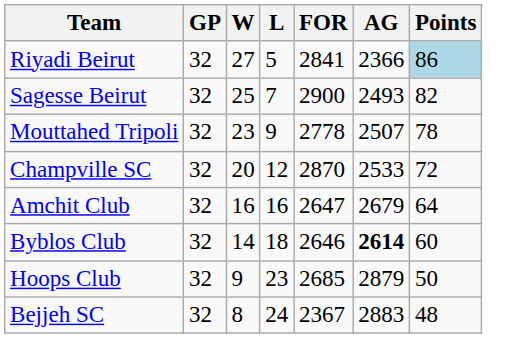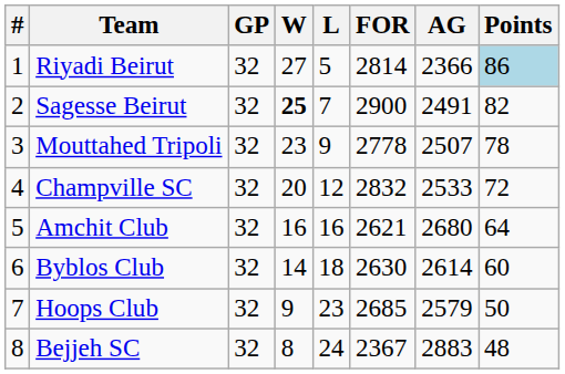 <table class="wikitable">
 <tr>
+<th>#</th>
 <th>Team</th>
 <th>GP</th>
 <th>W</th>
 <th>L</th>
 <th>FOR</th>
 <th>AG</th>
 <th>Points</th>
 </tr>
 <tr>
+<td>1</td>
 <td><a href='#'>Riyadi Beirut</a></td>
 <td>32</td>
 <td>27</td>
 <td>5</td>
-<td>2841</td>
+<td>2814</td>
 <td>2366</td>
 <td style="background: lightblue;">86</td>
 </tr>
 <tr>
+<td>2</td>
 <td><a href='#'>Sagesse Beirut</a></td>
 <td>32</td>
-<td>25</td>
+<td><strong>25</strong></td>
 <td>7</td>
 <td>2900</td>
-<td>2493</td>
+<td>2491</td>
 <td>82</td>
 </tr>
 <tr>
+<td>3</td>
 <td><a href='#'>Mouttahed Tripoli</a></td>
 <td>32</td>
 <td>23</td>
 <td>9</td>
 <td>2778</td>
 <td>2507</td>
 <td>78</td>
 </tr>
 <tr>
+<td>4</td>
 <td><a href='#'>Champville SC</a></td>
 <td>32</td>
 <td>20</td>
 <td>12</td>
-<td>2870</td>
+<td>2832</td>
 <td>2533</td>
 <td>72</td>
 </tr>
 <tr>
+<td>5</td>
 <td><a href='#'>Amchit Club</a></td>
 <td>32</td>
 <td>16</td>
 <td>16</td>
-<td>2647</td>
-<td>2679</td>
+<td>2621</td>
+<td>2680</td>
 <td>64</td>
 </tr>
 <tr>
+<td>6</td>
 <td><a href='#'>Byblos Club</a></td>
 <td>32</td>
 <td>14</td>
 <td>18</td>
-<td>2646</td>
-<td><strong>2614</strong></td>
+<td>2630</td>
+<td>2614</td>
 <td>60</td>
 </tr>
 <tr>
+<td>7</td>
 <td><a href='#'>Hoops Club</a></td>
 <td>32</td>
 <td>9</td>
 <td>23</td>
 <td>2685</td>
-<td>2879</td>
+<td>2579</td>
 <td>50</td>
 </tr>
 <tr>
+<td>8</td>
 <td><a href='#'>Bejjeh SC</a></td>
 <td>32</td>
 <td>8</td>
 <td>24</td>
 <td>2367</td>
 <td>2883</td>
 <td>48</td>
 </tr>
 </table>
